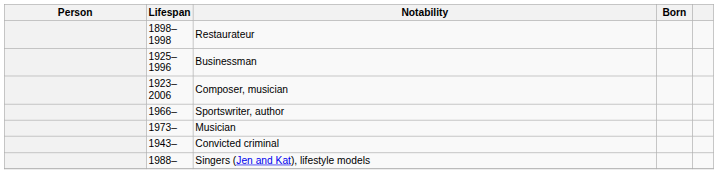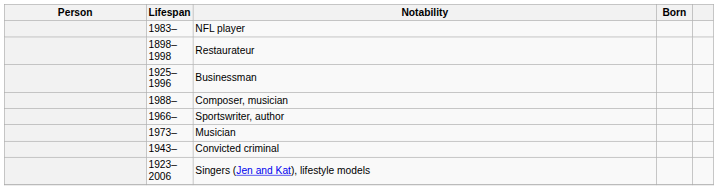 <table class="wikitable plainrowheaders sortable" style="margin-right: 0; width:70%;">
 <tr>
 <th scope="col" width="20%">Person</th>
 <th scope="col" width="6%">Lifespan</th>
 <th scope="col">Notability</th>
 <th scope="col" width="5%">Born</th>
 <th scope="col" class="unsortable" width="3%"></th>
+</tr>
+<tr>
+<th scope="row"></th>
+<td>1983–</td>
+<td>NFL player</td>
+<td></td>
+<td style="text-align:center;"></td>
 </tr>
 <tr>
 <th scope="row"></th>
 <td>1898–1998</td>
 <td>Restaurateur</td>
 <td></td>
 <td style="text-align:center;"></td>
 </tr>
 <tr>
 <th scope="row"></th>
 <td>1925–1996</td>
 <td>Businessman</td>
 <td></td>
 <td style="text-align:center;"></td>
 </tr>
 <tr>
 <th scope="row"></th>
-<td>1923–2006</td>
+<td>1988–</td>
 <td>Composer, musician</td>
 <td></td>
 <td style="text-align:center;"></td>
 </tr>
 <tr>
 <th scope="row"></th>
 <td>1966–</td>
 <td>Sportswriter, author</td>
 <td></td>
 <td style="text-align:center;"></td>
 </tr>
 <tr>
 <th scope="row"></th>
 <td>1973–</td>
 <td>Musician</td>
 <td></td>
 <td style="text-align:center;"></td>
 </tr>
 <tr>
 <th scope="row"></th>
 <td>1943–</td>
 <td>Convicted criminal</td>
 <td></td>
 <td style="text-align:center;"></td>
 </tr>
 <tr>
 <th scope="row"></th>
-<td>1988–</td>
+<td>1923–2006</td>
 <td>Singers (<a href='#'>Jen and Kat</a>), lifestyle models</td>
 <td></td>
 <td style="text-align:center;"></td>
 </tr>
 <tr>
 </tr>
 </table>
